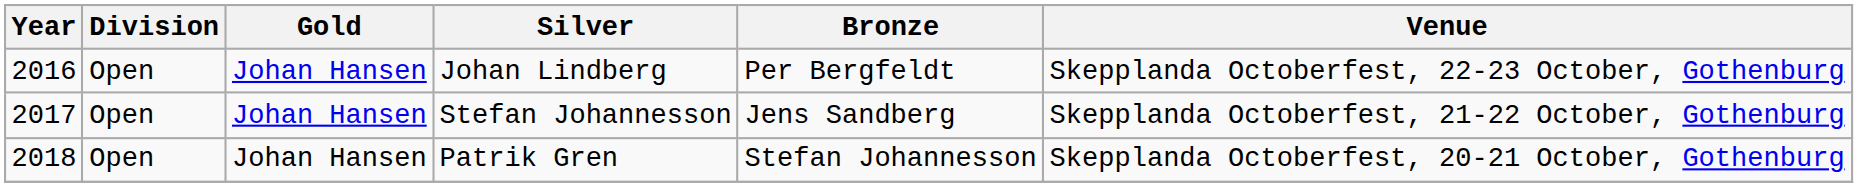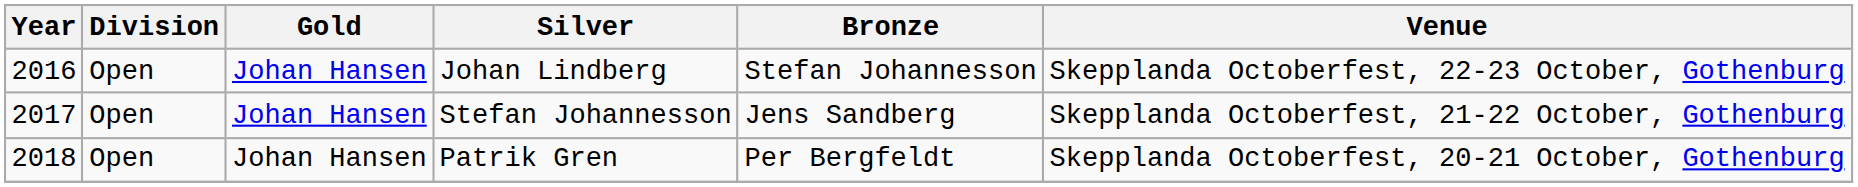 <table class="wikitable sortable" style="text-align: left;">
 <tr>
 <th>Year</th>
 <th>Division</th>
 <th> Gold</th>
 <th> Silver</th>
 <th> Bronze</th>
 <th>Venue</th>
 </tr>
 <tr>
 <td>2016</td>
 <td>Open</td>
 <td><a href='#'>Johan Hansen</a></td>
 <td>Johan Lindberg</td>
-<td>Per Bergfeldt</td>
+<td>Stefan Johannesson</td>
 <td>Skepplanda Octoberfest, 22-23 October, <a href='#'>Gothenburg</a></td>
 </tr>
 <tr>
 <td>2017</td>
 <td>Open</td>
 <td><a href='#'>Johan Hansen</a></td>
 <td>Stefan Johannesson</td>
 <td>Jens Sandberg</td>
 <td>Skepplanda Octoberfest, 21-22 October, <a href='#'>Gothenburg</a></td>
 </tr>
 <tr>
 <td>2018</td>
 <td>Open</td>
 <td>Johan Hansen</td>
 <td>Patrik Gren</td>
-<td>Stefan Johannesson</td>
+<td>Per Bergfeldt</td>
 <td>Skepplanda Octoberfest, 20-21 October, <a href='#'>Gothenburg</a></td>
 </tr>
 <tr>
 </tr>
 </table>
